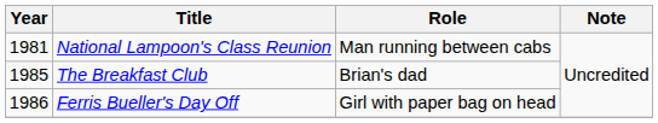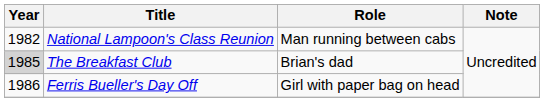 <table class="wikitable sortable">
 <tr>
 <th scope="col">Year</th>
 <th scope="col">Title</th>
 <th scope="col">Role</th>
 <th scope="col">Note</th>
 </tr>
 <tr>
-<td>1981</td>
+<td>1982</td>
 <td scope="row"><em><a href='#'>National Lampoon's Class Reunion</a></em></td>
 <td>Man running between cabs</td>
 <td rowspan=3>Uncredited</td>
 </tr>
 <tr>
-<td>1985</td>
+<td style="background: lightgrey;">1985</td>
 <td scope="row"><em><a href='#'>The Breakfast Club</a></em></td>
 <td>Brian's dad</td>
 </tr>
 <tr>
 <td>1986</td>
 <td scope="row"><em><a href='#'>Ferris Bueller's Day Off</a></em></td>
 <td>Girl with paper bag on head</td>
 </tr>
 <tr>
 </tr>
 </table>
